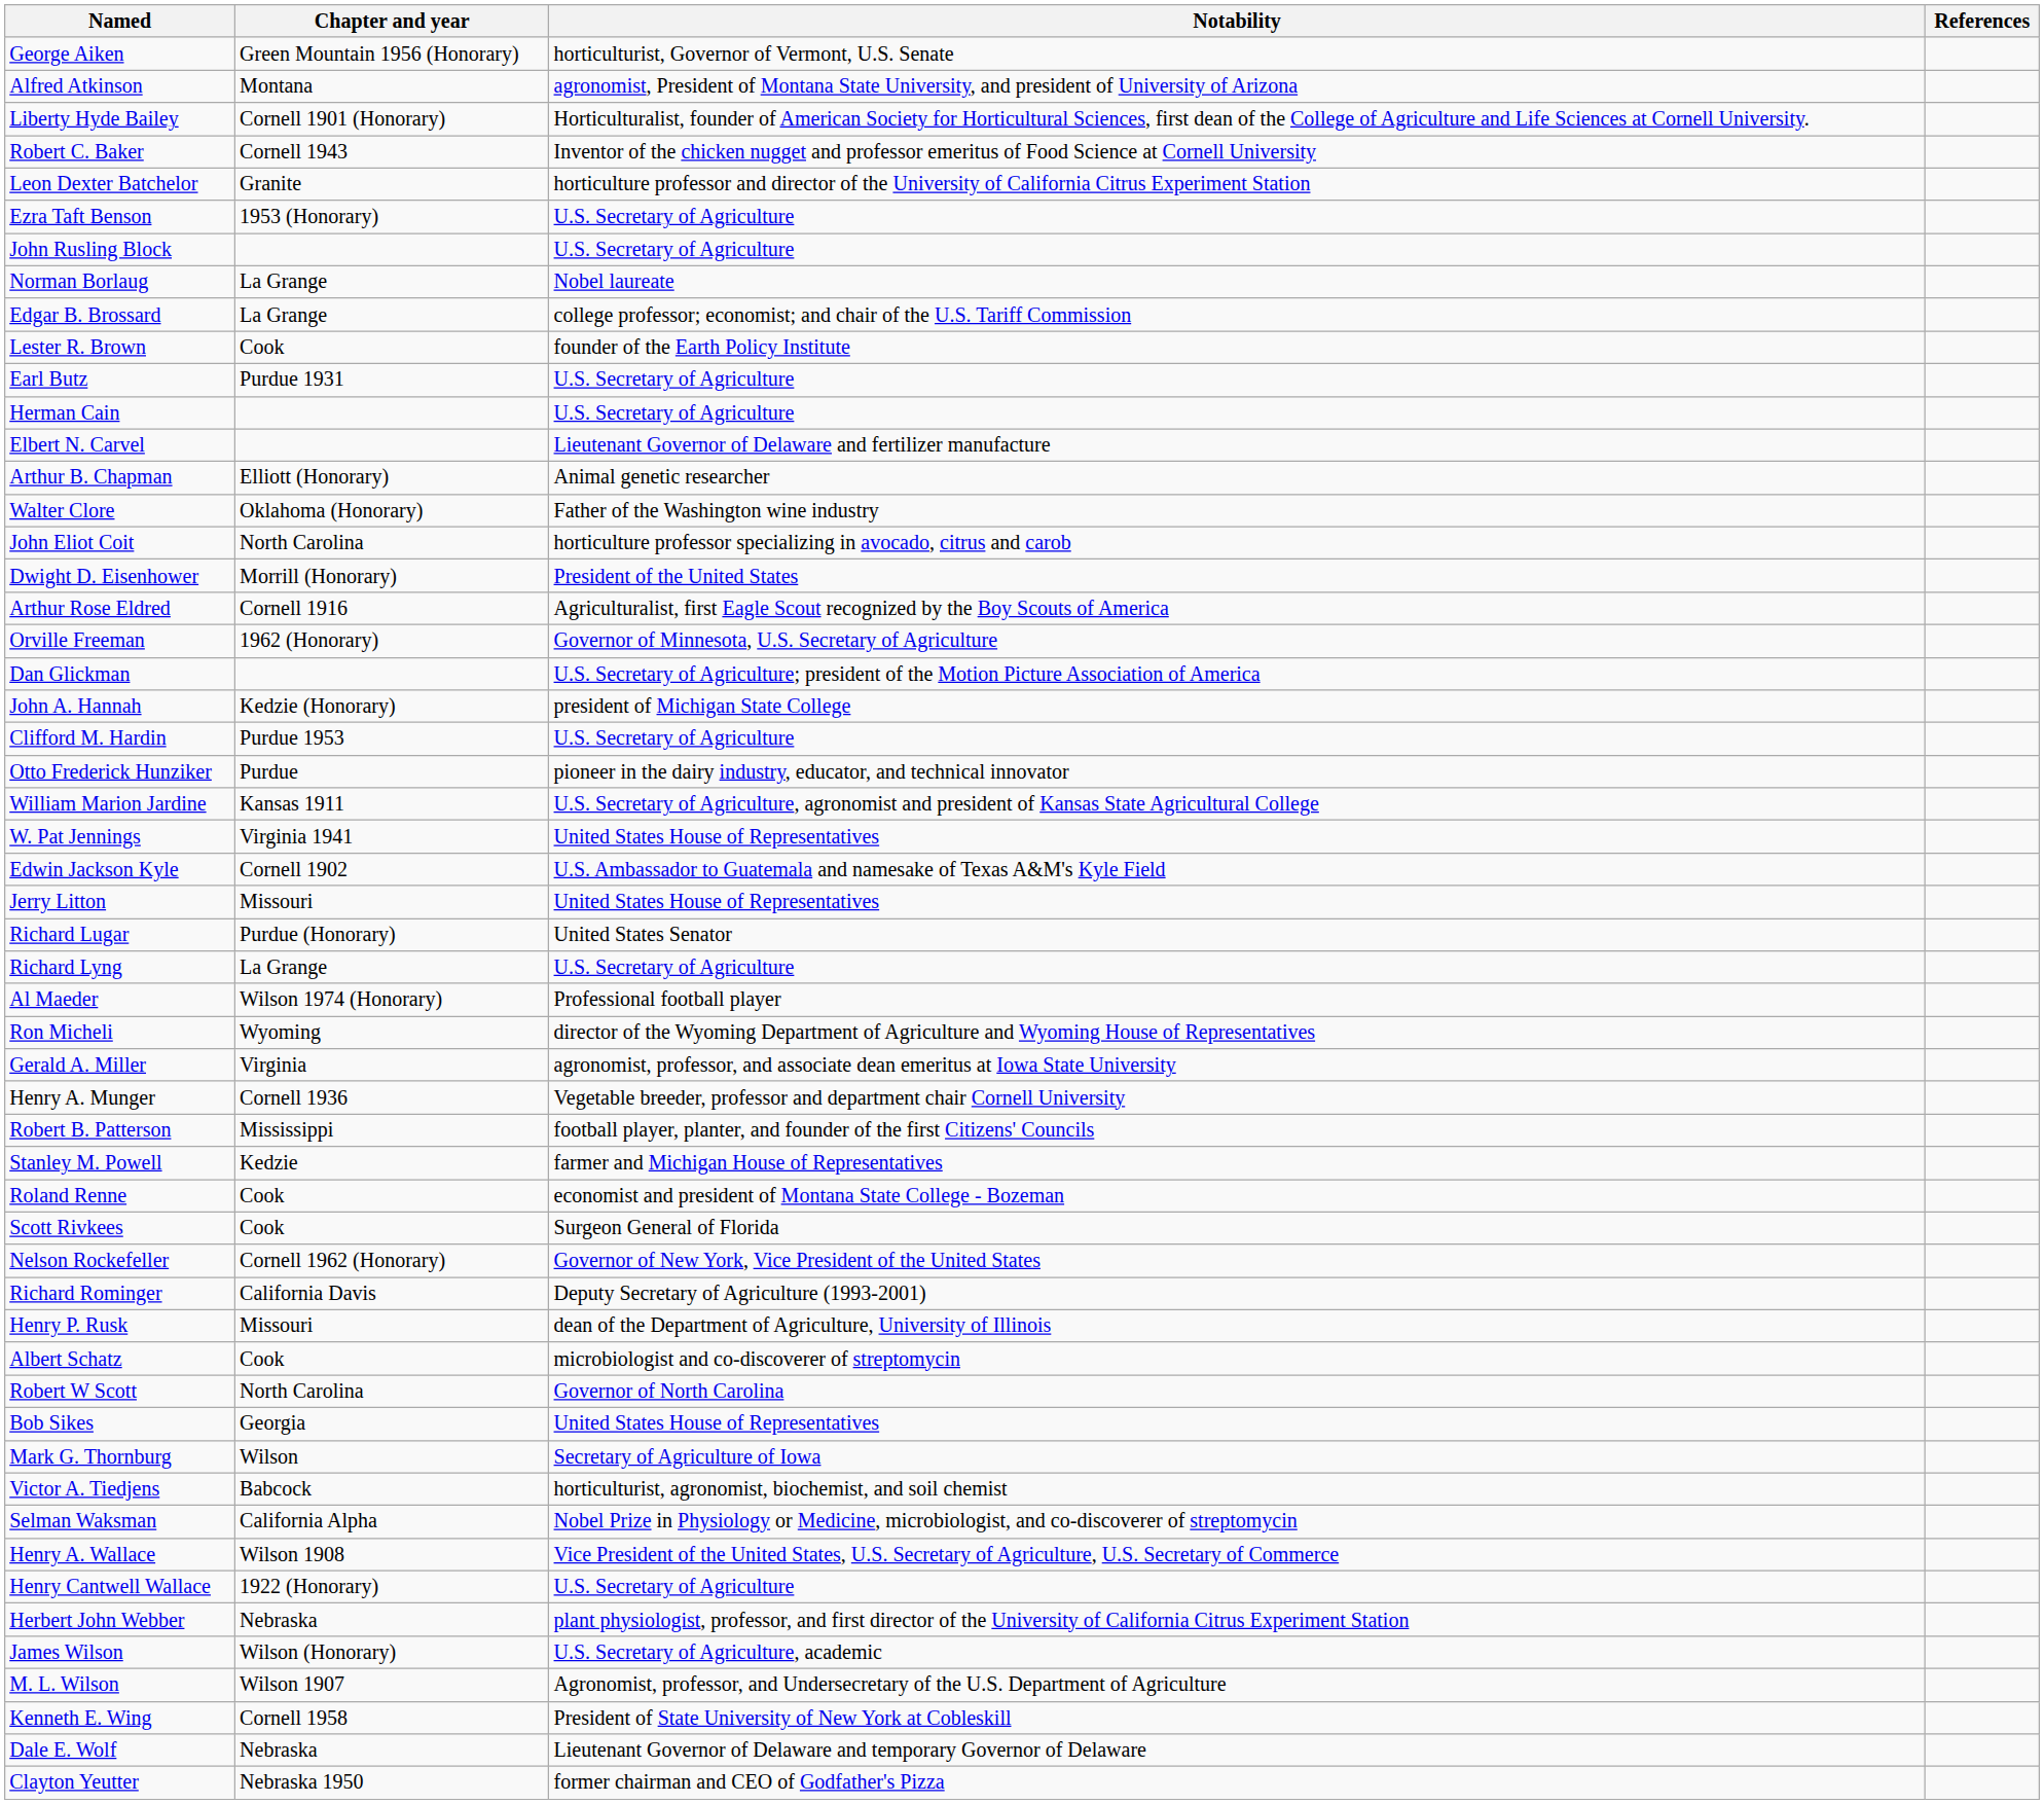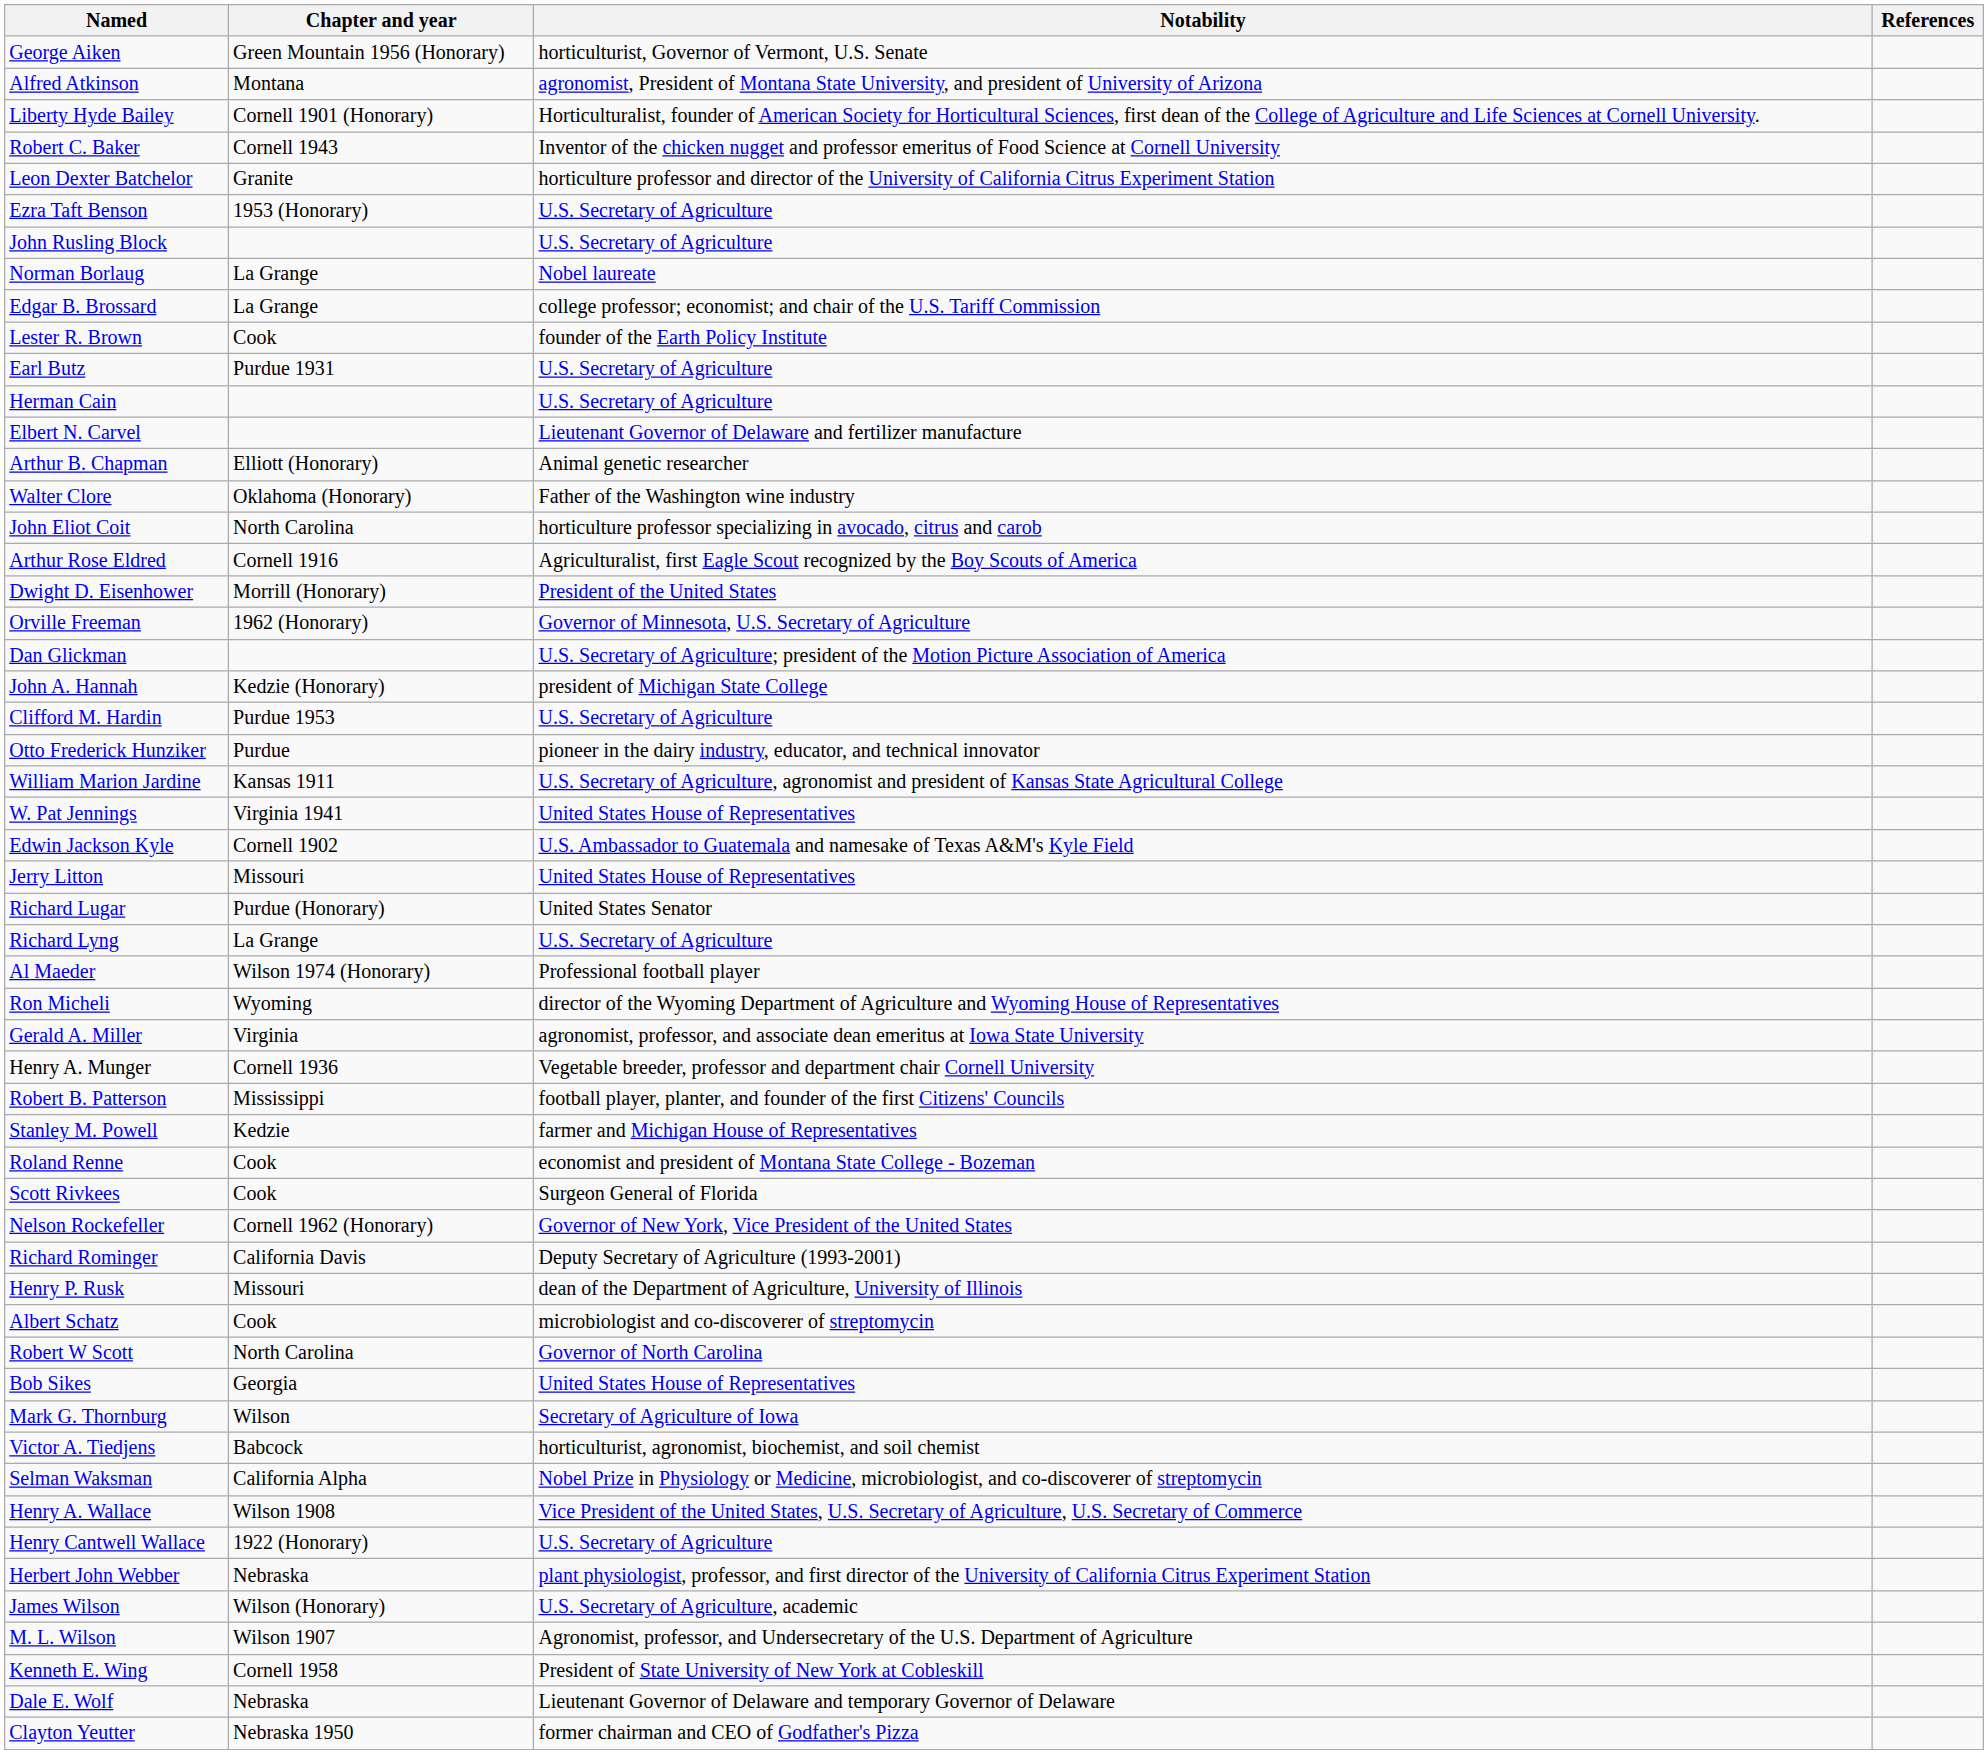 <table class="wikitable sortable" style="width:100%;">
 <tr>
 <th>Named</th>
 <th>Chapter and year</th>
 <th>Notability</th>
 <th>References</th>
 </tr>
 <tr>
 <td><a href='#'>George Aiken</a></td>
 <td>Green Mountain 1956 (Honorary)</td>
 <td>horticulturist, Governor of Vermont, U.S. Senate</td>
 <td></td>
 </tr>
 <tr>
 <td><a href='#'>Alfred Atkinson</a></td>
 <td>Montana</td>
 <td><a href='#'>agronomist</a>, President of <a href='#'>Montana State University</a>, and president of <a href='#'>University of Arizona</a></td>
 <td></td>
 </tr>
 <tr>
 <td><a href='#'>Liberty Hyde Bailey</a></td>
 <td>Cornell 1901 (Honorary)</td>
 <td>Horticulturalist, founder of <a href='#'>American Society for Horticultural Sciences</a>, first dean of the <a href='#'>College of Agriculture and Life Sciences at Cornell University</a>.</td>
 <td></td>
 </tr>
 <tr>
 <td><a href='#'>Robert C. Baker</a></td>
 <td>Cornell 1943</td>
 <td>Inventor of the <a href='#'>chicken nugget</a> and professor emeritus of Food Science at <a href='#'>Cornell University</a></td>
 <td></td>
 </tr>
 <tr>
 <td><a href='#'>Leon Dexter Batchelor</a></td>
 <td>Granite</td>
 <td>horticulture professor and director of the <a href='#'>University of California Citrus Experiment Station</a></td>
 <td></td>
 </tr>
 <tr>
 <td><a href='#'>Ezra Taft Benson</a></td>
 <td>1953 (Honorary)</td>
 <td><a href='#'>U.S. Secretary of Agriculture</a></td>
 <td></td>
 </tr>
 <tr>
 <td><a href='#'>John Rusling Block</a></td>
 <td></td>
 <td><a href='#'>U.S. Secretary of Agriculture</a></td>
 <td></td>
 </tr>
 <tr>
 <td><a href='#'>Norman Borlaug</a></td>
 <td>La Grange</td>
 <td><a href='#'>Nobel laureate</a></td>
 <td></td>
 </tr>
 <tr>
 <td><a href='#'>Edgar B. Brossard</a></td>
 <td>La Grange</td>
 <td>college professor; economist; and chair of the <a href='#'>U.S. Tariff Commission</a></td>
 <td></td>
 </tr>
 <tr>
 <td><a href='#'>Lester R. Brown</a></td>
 <td>Cook</td>
 <td>founder of the <a href='#'>Earth Policy Institute</a></td>
 <td></td>
 </tr>
 <tr>
 <td><a href='#'>Earl Butz</a></td>
 <td>Purdue 1931</td>
 <td><a href='#'>U.S. Secretary of Agriculture</a></td>
 <td></td>
 </tr>
 <tr>
 <td><a href='#'>Herman Cain</a></td>
 <td></td>
 <td><a href='#'>U.S. Secretary of Agriculture</a></td>
 <td></td>
 </tr>
 <tr>
 <td><a href='#'>Elbert N. Carvel</a></td>
 <td></td>
 <td><a href='#'>Lieutenant Governor of Delaware</a> and fertilizer manufacture</td>
 <td></td>
 </tr>
 <tr>
 <td><a href='#'>Arthur B. Chapman</a></td>
 <td>Elliott (Honorary)</td>
 <td>Animal genetic researcher</td>
 <td></td>
 </tr>
 <tr>
 <td><a href='#'>Walter Clore</a></td>
 <td>Oklahoma (Honorary)</td>
 <td>Father of the Washington wine industry</td>
 <td></td>
 </tr>
 <tr>
 <td><a href='#'>John Eliot Coit</a></td>
 <td>North Carolina</td>
 <td>horticulture professor specializing in <a href='#'>avocado</a>, <a href='#'>citrus</a> and <a href='#'>carob</a></td>
 <td></td>
 </tr>
 <tr>
+<td><a href='#'>Arthur Rose Eldred</a></td>
+<td>Cornell 1916</td>
+<td>Agriculturalist, first <a href='#'>Eagle Scout</a> recognized by the <a href='#'>Boy Scouts of America</a></td>
+<td></td>
+</tr>
+<tr>
 <td><a href='#'>Dwight D. Eisenhower</a></td>
 <td>Morrill (Honorary)</td>
 <td><a href='#'>President of the United States</a></td>
-<td></td>
-</tr>
-<tr>
-<td><a href='#'>Arthur Rose Eldred</a></td>
-<td>Cornell 1916</td>
-<td>Agriculturalist, first <a href='#'>Eagle Scout</a> recognized by the <a href='#'>Boy Scouts of America</a></td>
 <td></td>
 </tr>
 <tr>
 <td><a href='#'>Orville Freeman</a></td>
 <td>1962 (Honorary)</td>
 <td><a href='#'>Governor of Minnesota</a>, <a href='#'>U.S. Secretary of Agriculture</a></td>
 <td></td>
 </tr>
 <tr>
 <td><a href='#'>Dan Glickman</a></td>
 <td></td>
 <td><a href='#'>U.S. Secretary of Agriculture</a>; president of the <a href='#'>Motion Picture Association of America</a></td>
 <td></td>
 </tr>
 <tr>
 <td><a href='#'>John A. Hannah</a></td>
 <td>Kedzie (Honorary)</td>
 <td>president of <a href='#'>Michigan State College</a></td>
 <td></td>
 </tr>
 <tr>
 <td><a href='#'>Clifford M. Hardin</a></td>
 <td>Purdue 1953</td>
 <td><a href='#'>U.S. Secretary of Agriculture</a></td>
 <td></td>
 </tr>
 <tr>
 <td><a href='#'>Otto Frederick Hunziker</a></td>
 <td>Purdue</td>
 <td>pioneer in the dairy <a href='#'>industry</a>, educator, and technical innovator</td>
 <td></td>
 </tr>
 <tr>
 <td><a href='#'>William Marion Jardine</a></td>
 <td>Kansas 1911</td>
 <td><a href='#'>U.S. Secretary of Agriculture</a>, agronomist and president of <a href='#'>Kansas State Agricultural College</a></td>
 <td></td>
 </tr>
 <tr>
 <td><a href='#'>W. Pat Jennings</a></td>
 <td>Virginia 1941</td>
 <td><a href='#'>United States House of Representatives</a></td>
 <td></td>
 </tr>
 <tr>
 <td><a href='#'>Edwin Jackson Kyle</a></td>
 <td>Cornell 1902</td>
 <td><a href='#'>U.S. Ambassador to Guatemala</a> and namesake of Texas A&M's <a href='#'>Kyle Field</a></td>
 <td></td>
 </tr>
 <tr>
 <td><a href='#'>Jerry Litton</a></td>
 <td>Missouri</td>
 <td><a href='#'>United States House of Representatives</a></td>
 <td></td>
 </tr>
 <tr>
 <td><a href='#'>Richard Lugar</a></td>
 <td>Purdue (Honorary)</td>
 <td>United States Senator</td>
 <td></td>
 </tr>
 <tr>
 <td><a href='#'>Richard Lyng</a></td>
 <td>La Grange</td>
 <td><a href='#'>U.S. Secretary of Agriculture</a></td>
 <td></td>
 </tr>
 <tr>
 <td><a href='#'>Al Maeder</a></td>
 <td>Wilson 1974 (Honorary)</td>
 <td>Professional football player</td>
 <td></td>
 </tr>
 <tr>
 <td><a href='#'>Ron Micheli</a></td>
 <td>Wyoming</td>
 <td>director of the Wyoming Department of Agriculture and <a href='#'>Wyoming House of Representatives</a></td>
 <td></td>
 </tr>
 <tr>
 <td><a href='#'>Gerald A. Miller</a></td>
 <td>Virginia</td>
 <td>agronomist, professor, and associate dean emeritus at <a href='#'>Iowa State University</a></td>
 <td></td>
 </tr>
 <tr>
 <td>Henry A. Munger</td>
 <td>Cornell 1936</td>
 <td>Vegetable breeder, professor and department chair <a href='#'>Cornell University</a></td>
 <td></td>
 </tr>
 <tr>
 <td><a href='#'>Robert B. Patterson</a></td>
 <td>Mississippi</td>
 <td>football player, planter, and founder of the first <a href='#'>Citizens' Councils</a></td>
 <td></td>
 </tr>
 <tr>
 <td><a href='#'>Stanley M. Powell</a></td>
 <td>Kedzie</td>
 <td>farmer and  <a href='#'>Michigan House of Representatives</a></td>
 <td></td>
 </tr>
 <tr>
 <td><a href='#'>Roland Renne</a></td>
 <td>Cook</td>
 <td>economist and president of  <a href='#'>Montana State College - Bozeman</a></td>
 <td></td>
 </tr>
 <tr>
 <td><a href='#'>Scott Rivkees</a></td>
 <td>Cook</td>
 <td>Surgeon General of Florida</td>
 <td></td>
 </tr>
 <tr>
 <td><a href='#'>Nelson Rockefeller</a></td>
 <td>Cornell 1962 (Honorary)</td>
 <td><a href='#'>Governor of New York</a>, <a href='#'>Vice President of the United States</a></td>
 <td></td>
 </tr>
 <tr>
 <td><a href='#'>Richard Rominger</a></td>
 <td>California Davis</td>
 <td>Deputy Secretary of Agriculture (1993-2001)</td>
 <td></td>
 </tr>
 <tr>
 <td><a href='#'>Henry P. Rusk</a></td>
 <td>Missouri</td>
 <td>dean of the Department of Agriculture, <a href='#'>University of Illinois</a></td>
 <td></td>
 </tr>
 <tr>
 <td><a href='#'>Albert Schatz</a></td>
 <td>Cook</td>
 <td>microbiologist and co-discoverer of <a href='#'>streptomycin</a></td>
 <td></td>
 </tr>
 <tr>
 <td><a href='#'>Robert W Scott</a></td>
 <td>North Carolina</td>
 <td><a href='#'>Governor of North Carolina</a></td>
 <td></td>
 </tr>
 <tr>
 <td><a href='#'>Bob Sikes</a></td>
 <td>Georgia</td>
 <td><a href='#'>United States House of Representatives</a></td>
 <td></td>
 </tr>
 <tr>
 <td><a href='#'>Mark G. Thornburg</a></td>
 <td>Wilson</td>
 <td><a href='#'>Secretary of Agriculture of Iowa</a></td>
 <td></td>
 </tr>
 <tr>
 <td><a href='#'>Victor A. Tiedjens</a></td>
 <td>Babcock</td>
 <td>horticulturist, agronomist, biochemist, and soil chemist</td>
 <td></td>
 </tr>
 <tr>
 <td><a href='#'>Selman Waksman</a></td>
 <td>California Alpha</td>
 <td><a href='#'>Nobel Prize</a> in <a href='#'>Physiology</a> or <a href='#'>Medicine</a>, microbiologist, and co-discoverer of <a href='#'>streptomycin</a></td>
 <td></td>
 </tr>
 <tr>
 <td><a href='#'>Henry A. Wallace</a></td>
 <td>Wilson 1908</td>
 <td><a href='#'>Vice President of the United States</a>, <a href='#'>U.S. Secretary of Agriculture</a>, <a href='#'>U.S. Secretary of Commerce</a></td>
 <td></td>
 </tr>
 <tr>
 <td><a href='#'>Henry Cantwell Wallace</a></td>
 <td>1922 (Honorary)</td>
 <td><a href='#'>U.S. Secretary of Agriculture</a></td>
 <td></td>
 </tr>
 <tr>
 <td><a href='#'>Herbert John Webber</a></td>
 <td>Nebraska</td>
 <td><a href='#'>plant physiologist</a>, professor, and first director of the <a href='#'>University of California Citrus Experiment Station</a></td>
 <td></td>
 </tr>
 <tr>
 <td><a href='#'>James Wilson</a></td>
 <td>Wilson (Honorary)</td>
 <td><a href='#'>U.S. Secretary of Agriculture</a>, academic</td>
 <td></td>
 </tr>
 <tr>
 <td><a href='#'>M. L. Wilson</a></td>
 <td>Wilson 1907</td>
 <td>Agronomist, professor, and Undersecretary of the U.S. Department of Agriculture</td>
 <td></td>
 </tr>
 <tr>
 <td><a href='#'>Kenneth E. Wing</a></td>
 <td>Cornell 1958</td>
 <td>President of <a href='#'>State University of New York at Cobleskill</a></td>
 <td></td>
 </tr>
 <tr>
 <td><a href='#'>Dale E. Wolf</a></td>
 <td>Nebraska</td>
 <td>Lieutenant Governor of Delaware and temporary Governor of Delaware</td>
 <td></td>
 </tr>
 <tr>
 <td><a href='#'>Clayton Yeutter</a></td>
 <td>Nebraska 1950</td>
 <td>former chairman and CEO of <a href='#'>Godfather's Pizza</a></td>
 <td></td>
 </tr>
 </table>
